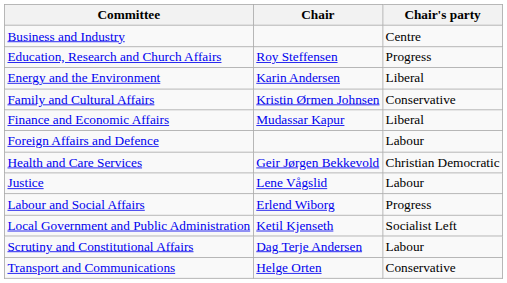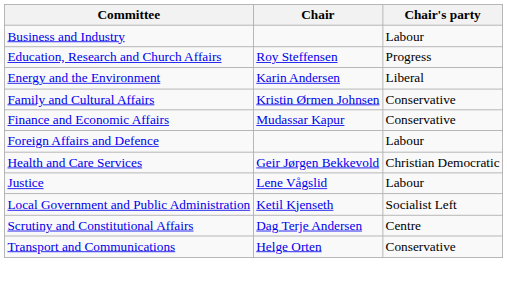 <table class="wikitable sortable">
 <tr>
 <th>Committee</th>
 <th>Chair</th>
 <th>Chair's party</th>
 </tr>
 <tr>
 <td><a href='#'>Business and Industry</a></td>
 <td></td>
-<td>Centre</td>
+<td>Labour</td>
 </tr>
 <tr>
 <td><a href='#'>Education, Research and Church Affairs</a></td>
 <td><a href='#'>Roy Steffensen</a></td>
 <td>Progress</td>
 </tr>
 <tr>
 <td><a href='#'>Energy and the Environment</a></td>
 <td><a href='#'>Karin Andersen</a></td>
 <td>Liberal</td>
 </tr>
 <tr>
 <td><a href='#'>Family and Cultural Affairs</a></td>
 <td><a href='#'>Kristin Ørmen Johnsen</a></td>
 <td>Conservative</td>
 </tr>
 <tr>
 <td><a href='#'>Finance and Economic Affairs</a></td>
 <td><a href='#'>Mudassar Kapur</a></td>
-<td>Liberal</td>
+<td>Conservative</td>
 </tr>
 <tr>
 <td><a href='#'>Foreign Affairs and Defence</a></td>
 <td></td>
 <td>Labour</td>
 </tr>
 <tr>
 <td><a href='#'>Health and Care Services</a></td>
 <td><a href='#'>Geir Jørgen Bekkevold</a></td>
 <td>Christian Democratic</td>
 </tr>
 <tr>
 <td><a href='#'>Justice</a></td>
 <td><a href='#'>Lene Vågslid</a></td>
 <td>Labour</td>
 </tr>
 <tr>
-<td><a href='#'>Labour and Social Affairs</a></td>
-<td><a href='#'>Erlend Wiborg</a></td>
-<td>Progress</td>
-</tr>
-<tr>
 <td><a href='#'>Local Government and Public Administration</a></td>
 <td><a href='#'>Ketil Kjenseth</a></td>
 <td>Socialist Left</td>
 </tr>
 <tr>
 <td><a href='#'>Scrutiny and Constitutional Affairs</a></td>
 <td><a href='#'>Dag Terje Andersen</a></td>
-<td>Labour</td>
+<td>Centre</td>
 </tr>
 <tr>
 <td><a href='#'>Transport and Communications</a></td>
 <td><a href='#'>Helge Orten</a></td>
 <td>Conservative</td>
 </tr>
 </table>
